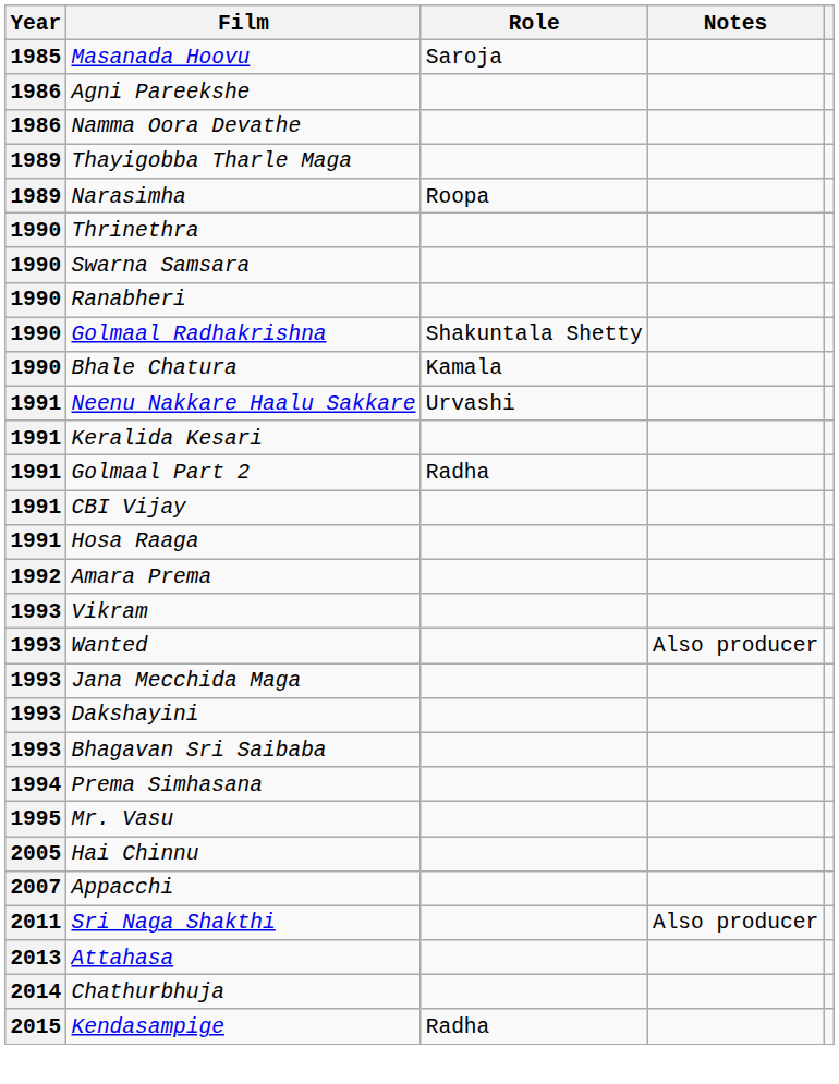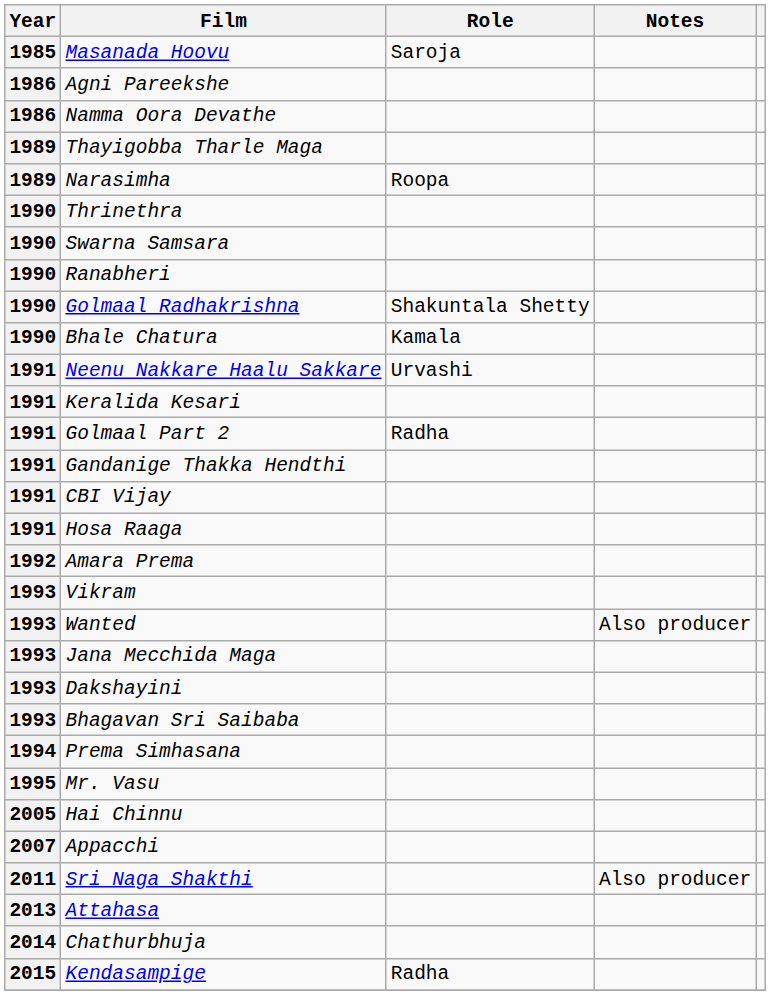 <table class="wikitable sortable plainrowheaders">
 <tr>
 <th scope="col">Year</th>
 <th scope="col">Film</th>
 <th scope="col">Role</th>
 <th scope="col" class="unsortable">Notes</th>
 <th scope="col" class="unsortable"></th>
 </tr>
 <tr>
 <th scope="row">1985</th>
 <td><em><a href='#'>Masanada Hoovu</a></em></td>
 <td>Saroja</td>
 <td></td>
 <td></td>
 </tr>
 <tr>
 <th scope="row">1986</th>
 <td><em>Agni Pareekshe</em></td>
 <td></td>
 <td></td>
 <td></td>
 </tr>
 <tr>
 <th scope="row">1986</th>
 <td><em>Namma Oora Devathe</em></td>
 <td></td>
 <td></td>
 <td></td>
 </tr>
 <tr>
 <th scope="row">1989</th>
 <td><em>Thayigobba Tharle Maga</em></td>
 <td></td>
 <td></td>
 <td></td>
 </tr>
 <tr>
 <th scope="row">1989</th>
 <td><em>Narasimha</em></td>
 <td>Roopa</td>
 <td></td>
 <td></td>
 </tr>
 <tr>
 <th scope="row">1990</th>
 <td><em>Thrinethra</em></td>
 <td></td>
 <td></td>
 <td></td>
 </tr>
 <tr>
 <th scope="row">1990</th>
 <td><em>Swarna Samsara</em></td>
 <td></td>
 <td></td>
 <td></td>
 </tr>
 <tr>
 <th scope="row">1990</th>
 <td><em>Ranabheri</em></td>
 <td></td>
 <td></td>
 <td></td>
 </tr>
 <tr>
 <th scope="row">1990</th>
 <td><em><a href='#'>Golmaal Radhakrishna</a></em></td>
 <td>Shakuntala Shetty</td>
 <td></td>
 <td></td>
 </tr>
 <tr>
 <th scope="row">1990</th>
 <td><em>Bhale Chatura</em></td>
 <td>Kamala</td>
 <td></td>
 <td></td>
 </tr>
 <tr>
 <th scope="row">1991</th>
 <td><em><a href='#'>Neenu Nakkare Haalu Sakkare</a></em></td>
 <td>Urvashi</td>
 <td></td>
 <td></td>
 </tr>
 <tr>
 <th scope="row">1991</th>
 <td><em>Keralida Kesari</em></td>
 <td></td>
 <td></td>
 <td></td>
 </tr>
 <tr>
 <th scope="row">1991</th>
 <td><em>Golmaal Part 2</em></td>
 <td>Radha</td>
+<td></td>
+<td></td>
+</tr>
+<tr>
+<th scope="row">1991</th>
+<td><em>Gandanige Thakka Hendthi</em></td>
+<td></td>
 <td></td>
 <td></td>
 </tr>
 <tr>
 <th scope="row">1991</th>
 <td><em>CBI Vijay</em></td>
 <td></td>
 <td></td>
 <td></td>
 </tr>
 <tr>
 <th scope="row">1991</th>
 <td><em>Hosa Raaga</em></td>
 <td></td>
 <td></td>
 <td></td>
 </tr>
 <tr>
 <th scope="row">1992</th>
 <td><em>Amara Prema</em></td>
 <td></td>
 <td></td>
 <td></td>
 </tr>
 <tr>
 <th scope="row">1993</th>
 <td><em>Vikram</em></td>
 <td></td>
 <td></td>
 <td></td>
 </tr>
 <tr>
 <th scope="row">1993</th>
 <td><em>Wanted</em></td>
 <td></td>
 <td>Also producer</td>
 <td></td>
 </tr>
 <tr>
 <th scope="row">1993</th>
 <td><em>Jana Mecchida Maga</em></td>
 <td></td>
 <td></td>
 <td></td>
 </tr>
 <tr>
 <th scope="row">1993</th>
 <td><em>Dakshayini</em></td>
 <td></td>
 <td></td>
 <td></td>
 </tr>
 <tr>
 <th scope="row">1993</th>
 <td><em>Bhagavan Sri Saibaba</em></td>
 <td></td>
 <td></td>
 <td></td>
 </tr>
 <tr>
 <th scope="row">1994</th>
 <td><em>Prema Simhasana</em></td>
 <td></td>
 <td></td>
 <td></td>
 </tr>
 <tr>
 <th scope="row">1995</th>
 <td><em>Mr. Vasu</em></td>
 <td></td>
 <td></td>
 <td></td>
 </tr>
 <tr>
 <th scope="row">2005</th>
 <td><em>Hai Chinnu</em></td>
 <td></td>
 <td></td>
 <td></td>
 </tr>
 <tr>
 <th scope="row">2007</th>
 <td><em>Appacchi</em></td>
 <td></td>
 <td></td>
 <td></td>
 </tr>
 <tr>
 <th scope="row">2011</th>
 <td><em><a href='#'>Sri Naga Shakthi</a></em></td>
 <td></td>
 <td>Also producer</td>
 <td></td>
 </tr>
 <tr>
 <th scope="row">2013</th>
 <td><em><a href='#'>Attahasa</a></em></td>
 <td></td>
 <td></td>
 <td></td>
 </tr>
 <tr>
 <th scope="row">2014</th>
 <td><em>Chathurbhuja</em></td>
 <td></td>
 <td></td>
 <td></td>
 </tr>
 <tr>
 <th scope="row">2015</th>
 <td><em><a href='#'>Kendasampige</a></em></td>
 <td>Radha</td>
 <td></td>
 <td></td>
 </tr>
 <tr>
 </tr>
 </table>
